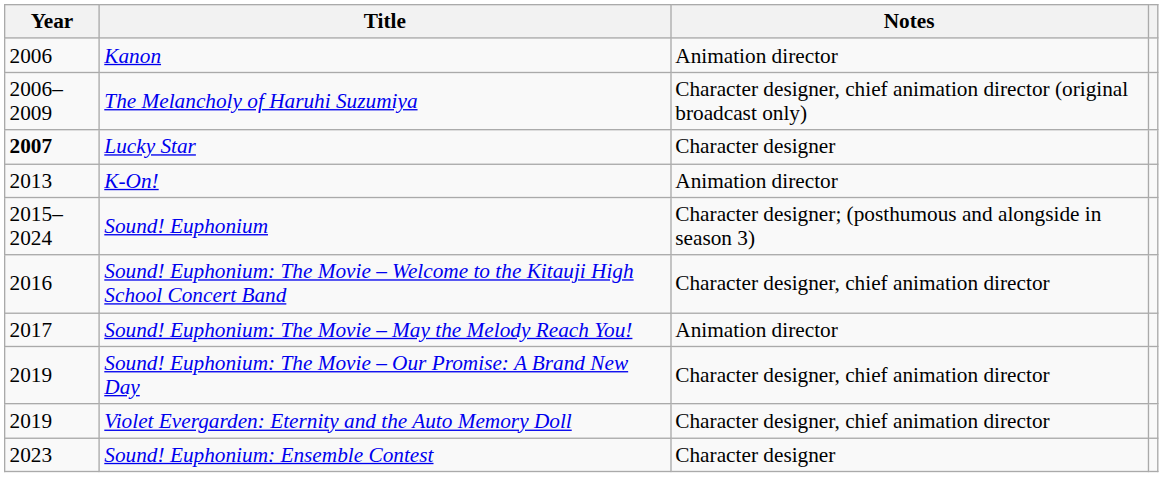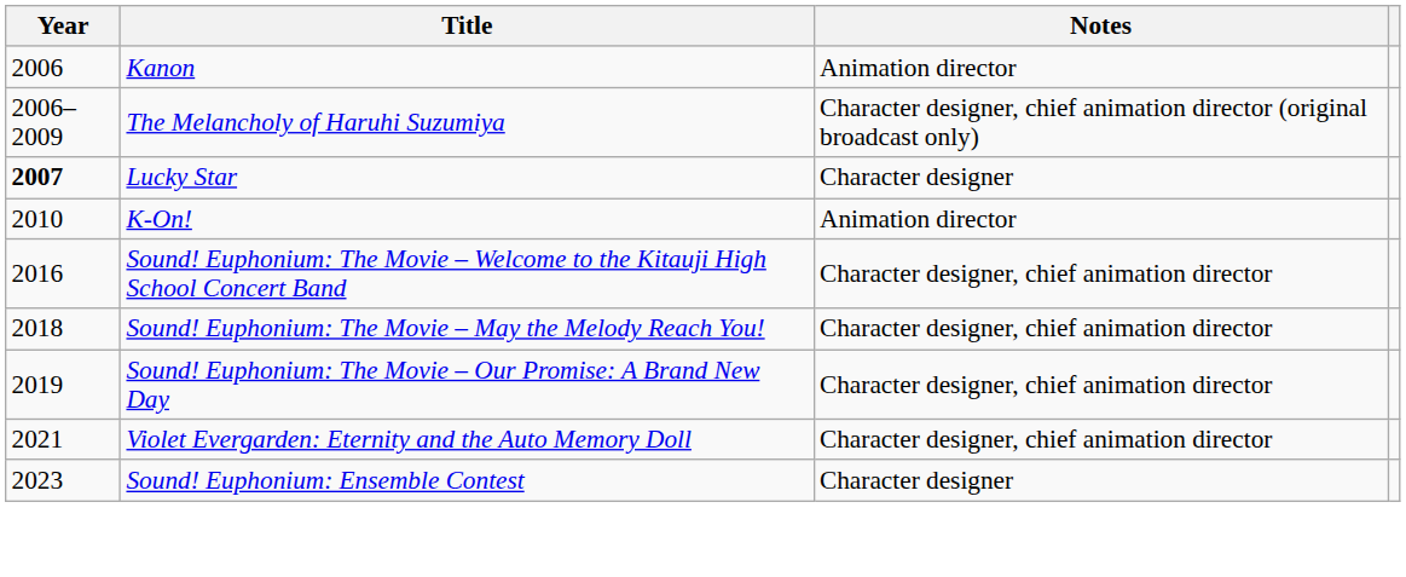 <table class="wikitable">
 <tr>
 <th>Year</th>
 <th>Title</th>
 <th>Notes</th>
 <th class="unsortable"></th>
 </tr>
 <tr>
 <td>2006</td>
 <td><em><a href='#'>Kanon</a></em></td>
 <td>Animation director</td>
 <td></td>
 </tr>
 <tr>
 <td>2006–2009</td>
 <td><em><a href='#'>The Melancholy of Haruhi Suzumiya</a></em></td>
 <td>Character designer, chief animation director (original broadcast only)</td>
 <td></td>
 </tr>
 <tr>
 <td><strong>2007</strong></td>
 <td><em><a href='#'>Lucky Star</a></em></td>
 <td>Character designer</td>
 <td></td>
 </tr>
 <tr>
-<td>2013</td>
+<td>2010</td>
 <td><em><a href='#'>K-On!</a></em></td>
 <td>Animation director</td>
-<td></td>
-</tr>
-<tr>
-<td>2015–2024</td>
-<td><em><a href='#'>Sound! Euphonium</a></em></td>
-<td>Character designer; (posthumous and alongside  in season 3)</td>
 <td></td>
 </tr>
 <tr>
 <td>2016</td>
 <td><em><a href='#'>Sound! Euphonium: The Movie – Welcome to the Kitauji High School Concert Band</a></em></td>
 <td>Character designer, chief animation director</td>
 <td></td>
 </tr>
 <tr>
-<td>2017</td>
+<td>2018</td>
 <td><em><a href='#'>Sound! Euphonium: The Movie – May the Melody Reach You!</a></em></td>
-<td>Animation director</td>
+<td>Character designer, chief animation director</td>
 <td></td>
 </tr>
 <tr>
 <td>2019</td>
 <td><em><a href='#'>Sound! Euphonium: The Movie – Our Promise: A Brand New Day</a></em></td>
 <td>Character designer, chief animation director</td>
 <td></td>
 </tr>
 <tr>
-<td>2019</td>
+<td>2021</td>
 <td><em><a href='#'>Violet Evergarden: Eternity and the Auto Memory Doll</a></em></td>
 <td>Character designer, chief animation director</td>
 <td></td>
 </tr>
 <tr>
 <td>2023</td>
 <td><em><a href='#'>Sound! Euphonium: Ensemble Contest</a></em></td>
 <td>Character designer</td>
 <td></td>
 </tr>
 </table>
